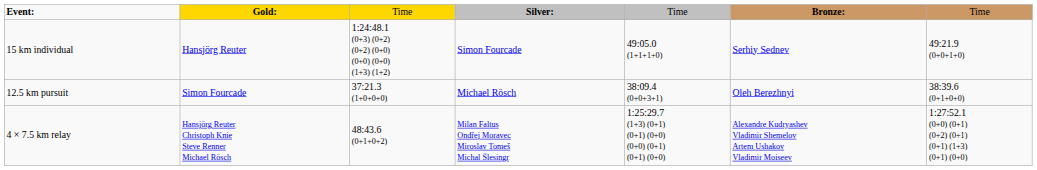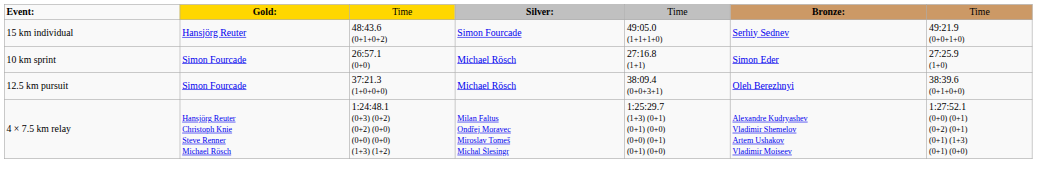 <table class="wikitable" width=85%>
 <tr>
 <td><strong>Event:</strong></td>
 <td style="text-align:center;background-color:gold;"><strong>Gold:</strong></td>
 <td style="text-align:center;background-color:gold;">Time</td>
 <td style="text-align:center;background-color:silver;"><strong>Silver:</strong></td>
 <td style="text-align:center;background-color:silver;">Time</td>
 <td style="text-align:center;background-color:#CC9966;"><strong>Bronze:</strong></td>
 <td style="text-align:center;background-color:#CC9966;">Time</td>
 </tr>
 <tr>
 <td>15 km individual<br><em></em></td>
 <td><a href='#'>Hansjörg Reuter</a><br><small></small></td>
-<td>1:24:48.1<br><small>(0+3) (0+2)<br>(0+2) (0+0)<br>(0+0) (0+0)<br>(1+3) (1+2)</small></td>
+<td>48:43.6<br><small>(0+1+0+2)</small></td>
 <td><a href='#'>Simon Fourcade</a><br><small></small></td>
 <td>49:05.0<br><small>(1+1+1+0)</small></td>
 <td><a href='#'>Serhiy Sednev</a><br><small></small></td>
 <td>49:21.9<br><small>(0+0+1+0)</small></td>
+</tr>
+<tr>
+<td>10 km sprint<br><em></em></td>
+<td><a href='#'>Simon Fourcade</a><br><small></small></td>
+<td>26:57.1<br><small>(0+0)</small></td>
+<td><a href='#'>Michael Rösch</a><br><small></small></td>
+<td>27:16.8<br><small>(1+1)</small></td>
+<td><a href='#'>Simon Eder</a><br><small></small></td>
+<td>27:25.9<br><small>(1+0)</small></td>
 </tr>
 <tr>
 <td>12.5 km pursuit<br><em></em></td>
 <td><a href='#'>Simon Fourcade</a><br><small></small></td>
 <td>37:21.3<br><small>(1+0+0+0)</small></td>
 <td><a href='#'>Michael Rösch</a><br><small></small></td>
 <td>38:09.4<br><small>(0+0+3+1)</small></td>
 <td><a href='#'>Oleh Berezhnyi</a><br><small></small></td>
 <td>38:39.6<br><small>(0+1+0+0)</small></td>
 </tr>
 <tr>
 <td>4 × 7.5 km relay<br><em></em></td>
 <td>  <br><small><a href='#'>Hansjörg Reuter</a><br><a href='#'>Christoph Knie</a><br><a href='#'>Steve Renner</a><br><a href='#'>Michael Rösch</a></small></td>
-<td>48:43.6<br><small>(0+1+0+2)</small></td>
+<td>1:24:48.1<br><small>(0+3) (0+2)<br>(0+2) (0+0)<br>(0+0) (0+0)<br>(1+3) (1+2)</small></td>
 <td> <br><small><a href='#'>Milan Faltus</a><br><a href='#'>Ondřej Moravec</a><br><a href='#'>Miroslav Tomeš</a><br><a href='#'>Michal Šlesingr</a></small></td>
 <td>1:25:29.7<br><small>(1+3) (0+1)<br>(0+1) (0+0) <br>(0+0) (0+1)<br>(0+1) (0+0)</small></td>
 <td> <br><small><a href='#'>Alexandre Kudryashev</a><br><a href='#'>Vladimir Shemelov</a><br><a href='#'>Artem Ushakov</a><br><a href='#'>Vladimir Moiseev</a> </small></td>
 <td>1:27:52.1<br><small>(0+0) (0+1)<br>(0+2) (0+1)<br>(0+1) (1+3)<br>(0+1) (0+0) </small></td>
 </tr>
 </table>
